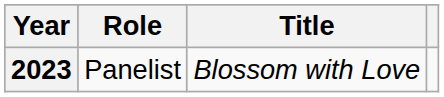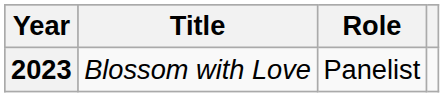 <table class="wikitable plainrowheaders">
 <tr>
 <th scope="col">Year</th>
+<th scope="col">Title</th>
 <th scope="col">Role</th>
-<th scope="col">Title</th>
 <th scope="col" class="unsortable"></th>
 </tr>
 <tr>
 <th scope="row">2023</th>
+<td><em>Blossom with Love</em></td>
 <td>Panelist</td>
-<td><em>Blossom with Love</em></td>
 <td style="text-align:center"></td>
 </tr>
 </table>
